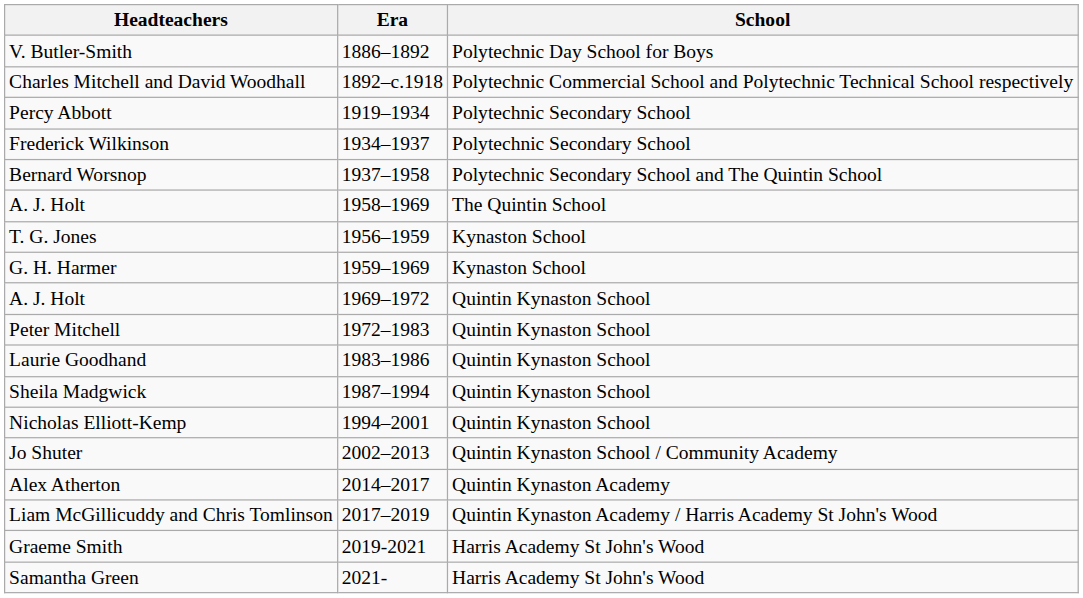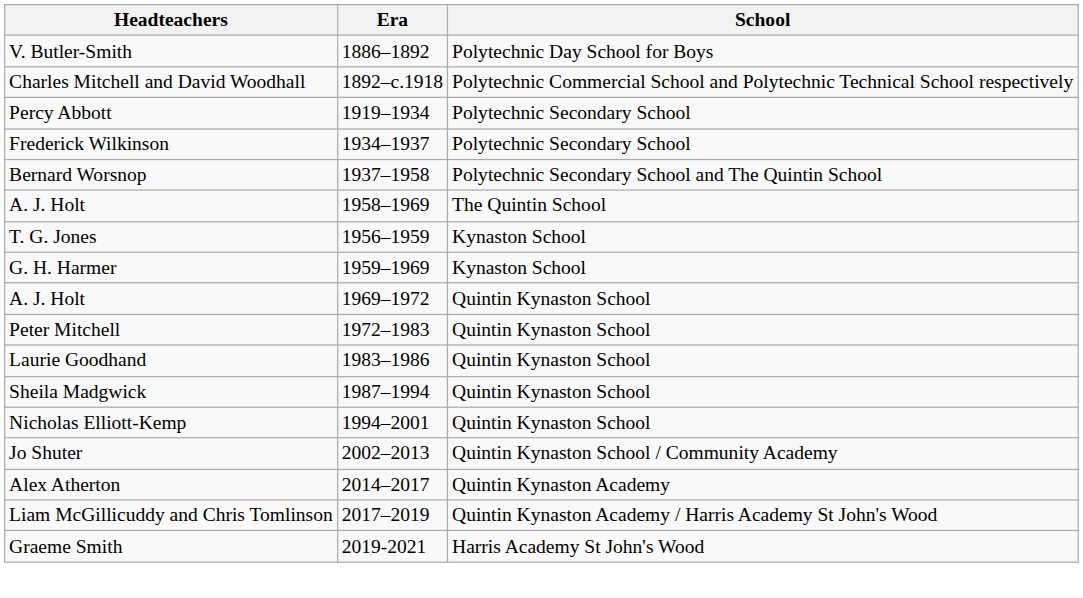 <table class="wikitable">
 <tr>
 <th>Headteachers</th>
 <th>Era</th>
 <th>School</th>
 </tr>
 <tr>
 <td>V. Butler-Smith</td>
 <td>1886–1892</td>
 <td>Polytechnic Day School for Boys</td>
 </tr>
 <tr>
 <td>Charles Mitchell and David Woodhall</td>
 <td>1892–c.1918</td>
 <td>Polytechnic Commercial School and Polytechnic Technical School respectively</td>
 </tr>
 <tr>
 <td>Percy Abbott</td>
 <td>1919–1934</td>
 <td>Polytechnic Secondary School</td>
 </tr>
 <tr>
 <td>Frederick Wilkinson</td>
 <td>1934–1937</td>
 <td>Polytechnic Secondary School</td>
 </tr>
 <tr>
 <td>Bernard Worsnop</td>
 <td>1937–1958</td>
 <td>Polytechnic Secondary School and The Quintin School</td>
 </tr>
 <tr>
 <td>A. J. Holt</td>
 <td>1958–1969</td>
 <td>The Quintin School</td>
 </tr>
 <tr>
 <td>T. G. Jones</td>
 <td>1956–1959</td>
 <td>Kynaston School</td>
 </tr>
 <tr>
 <td>G. H. Harmer</td>
 <td>1959–1969</td>
 <td>Kynaston School</td>
 </tr>
 <tr>
 <td>A. J. Holt</td>
 <td>1969–1972</td>
 <td>Quintin Kynaston School</td>
 </tr>
 <tr>
 <td>Peter Mitchell</td>
 <td>1972–1983</td>
 <td>Quintin Kynaston School</td>
 </tr>
 <tr>
 <td>Laurie Goodhand</td>
 <td>1983–1986</td>
 <td>Quintin Kynaston School</td>
 </tr>
 <tr>
 <td>Sheila Madgwick</td>
 <td>1987–1994</td>
 <td>Quintin Kynaston School</td>
 </tr>
 <tr>
 <td>Nicholas Elliott-Kemp</td>
 <td>1994–2001</td>
 <td>Quintin Kynaston School</td>
 </tr>
 <tr>
 <td>Jo Shuter</td>
 <td>2002–2013</td>
 <td>Quintin Kynaston School / Community Academy</td>
 </tr>
 <tr>
 <td>Alex Atherton</td>
 <td>2014–2017</td>
 <td>Quintin Kynaston Academy</td>
 </tr>
 <tr>
 <td>Liam McGillicuddy and Chris Tomlinson </td>
 <td>2017–2019</td>
 <td>Quintin Kynaston Academy / Harris Academy St John's Wood</td>
 </tr>
 <tr>
 <td>Graeme Smith</td>
 <td>2019-2021</td>
 <td>Harris Academy St John's Wood</td>
 </tr>
-<tr>
-<td>Samantha Green </td>
-<td>2021-</td>
-<td>Harris Academy St John's Wood</td>
-</tr>
 </table>
